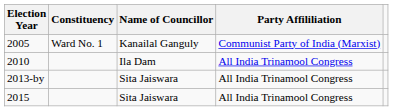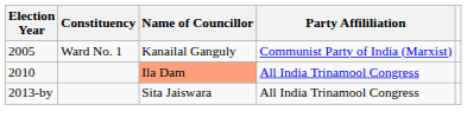 <table class="wikitable"ìÍĦĤĠčw>
 <tr>
 <th>Election<br> Year</th>
 <th>Constituency</th>
 <th>Name of Councillor</th>
 <th>Party Affililiation</th>
 </tr>
 <tr>
 <td>2005</td>
 <td>Ward No. 1</td>
 <td>Kanailal Ganguly</td>
 <td><a href='#'>Communist Party of India (Marxist)</a></td>
 <td></td>
 </tr>
 <tr>
 <td>2010</td>
 <td></td>
-<td>Ila Dam</td>
+<td style="background: lightsalmon;">Ila Dam</td>
 <td><a href='#'>All India Trinamool Congress</a></td>
 <td></td>
 </tr>
 <tr>
 <td>2013-by</td>
 <td></td>
 <td>Sita Jaiswara</td>
 <td>All India Trinamool Congress</td>
 <td></td>
 </tr>
-<tr>
-<td>2015</td>
-<td></td>
-<td>Sita Jaiswara</td>
-<td>All India Trinamool Congress</td>
-<td></td>
-</tr>
 </table>
